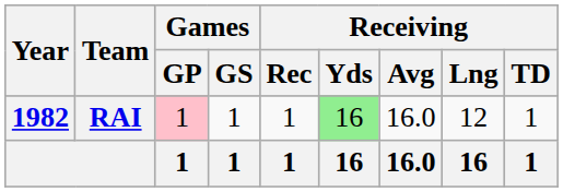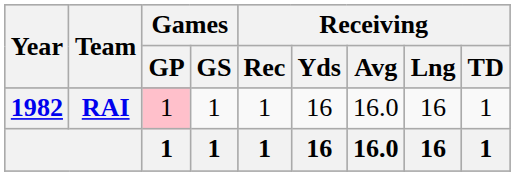 <table class="wikitable" style="text-align:center">
 <tr>
 <th rowspan="2">Year</th>
 <th rowspan="2">Team</th>
 <th colspan="2">Games</th>
 <th colspan="5">Receiving</th>
 </tr>
 <tr>
 <th>GP</th>
 <th>GS</th>
 <th>Rec</th>
 <th>Yds</th>
 <th>Avg</th>
 <th>Lng</th>
 <th>TD</th>
 </tr>
 <tr>
 <th><a href='#'>1982</a></th>
 <th><a href='#'>RAI</a></th>
 <td style="background: pink;">1</td>
 <td>1</td>
 <td>1</td>
-<td style="background: lightgreen;">16</td>
+<td>16</td>
 <td>16.0</td>
-<td>12</td>
+<td>16</td>
 <td>1</td>
 </tr>
 <tr>
 <th colspan="2"></th>
 <th>1</th>
 <th>1</th>
 <th>1</th>
 <th>16</th>
 <th>16.0</th>
 <th>16</th>
 <th>1</th>
 </tr>
 </table>
